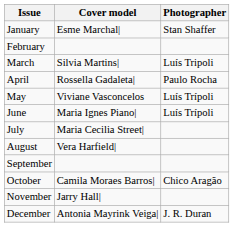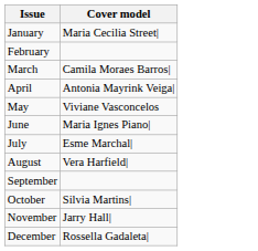 <table class="wikitable">
 <tr>
 <th>Issue</th>
 <th>Cover model</th>
-<th>Photographer</th>
 </tr>
 <tr>
 <td>January</td>
-<td>Esme Marchal|</td>
-<td>Stan Shaffer</td>
+<td>Maria Cecilia Street|</td>
 </tr>
 <tr>
 <td>February</td>
 <td></td>
-<td></td>
 </tr>
 <tr>
 <td>March</td>
-<td>Silvia Martins|</td>
-<td>Luís Tripoli</td>
+<td>Camila Moraes Barros|</td>
 </tr>
 <tr>
 <td>April</td>
-<td>Rossella Gadaleta|</td>
-<td>Paulo Rocha</td>
+<td>Antonia Mayrink Veiga|</td>
 </tr>
 <tr>
 <td>May</td>
 <td>Viviane Vasconcelos</td>
-<td>Luís Trípoli</td>
 </tr>
 <tr>
 <td>June</td>
 <td>Maria Ignes Piano|</td>
-<td>Luís Trípoli</td>
 </tr>
 <tr>
 <td>July</td>
-<td>Maria Cecilia Street|</td>
-<td></td>
+<td>Esme Marchal|</td>
 </tr>
 <tr>
 <td>August</td>
 <td>Vera Harfield|</td>
-<td></td>
 </tr>
 <tr>
 <td>September</td>
 <td></td>
-<td></td>
 </tr>
 <tr>
 <td>October</td>
-<td>Camila Moraes Barros|</td>
-<td>Chico Aragão</td>
+<td>Silvia Martins|</td>
 </tr>
 <tr>
 <td>November</td>
 <td>Jarry Hall|</td>
-<td></td>
 </tr>
 <tr>
 <td>December</td>
-<td>Antonia Mayrink Veiga|</td>
-<td>J. R. Duran</td>
+<td>Rossella Gadaleta|</td>
 </tr>
 </table>
